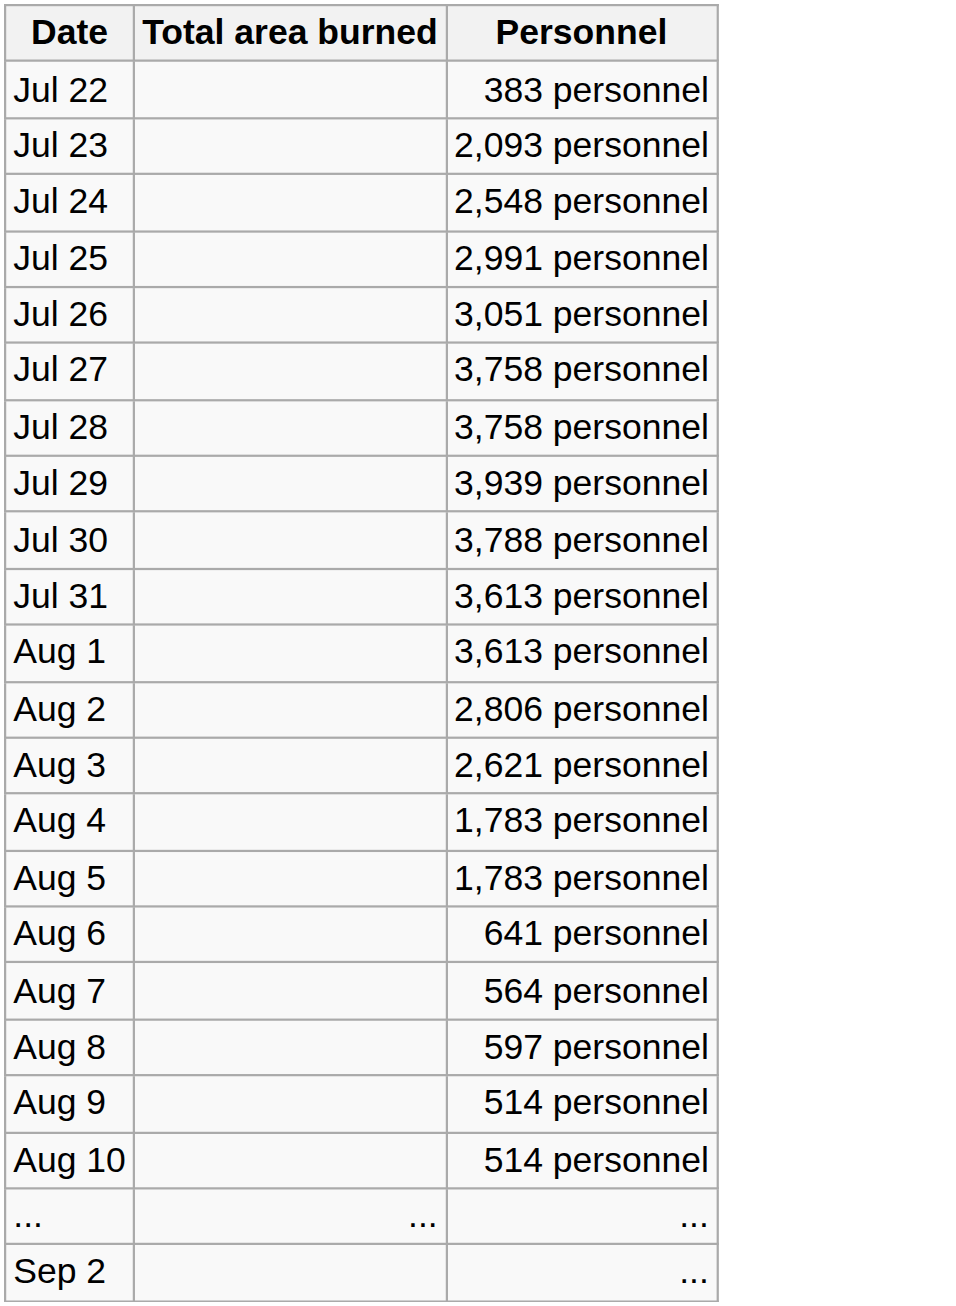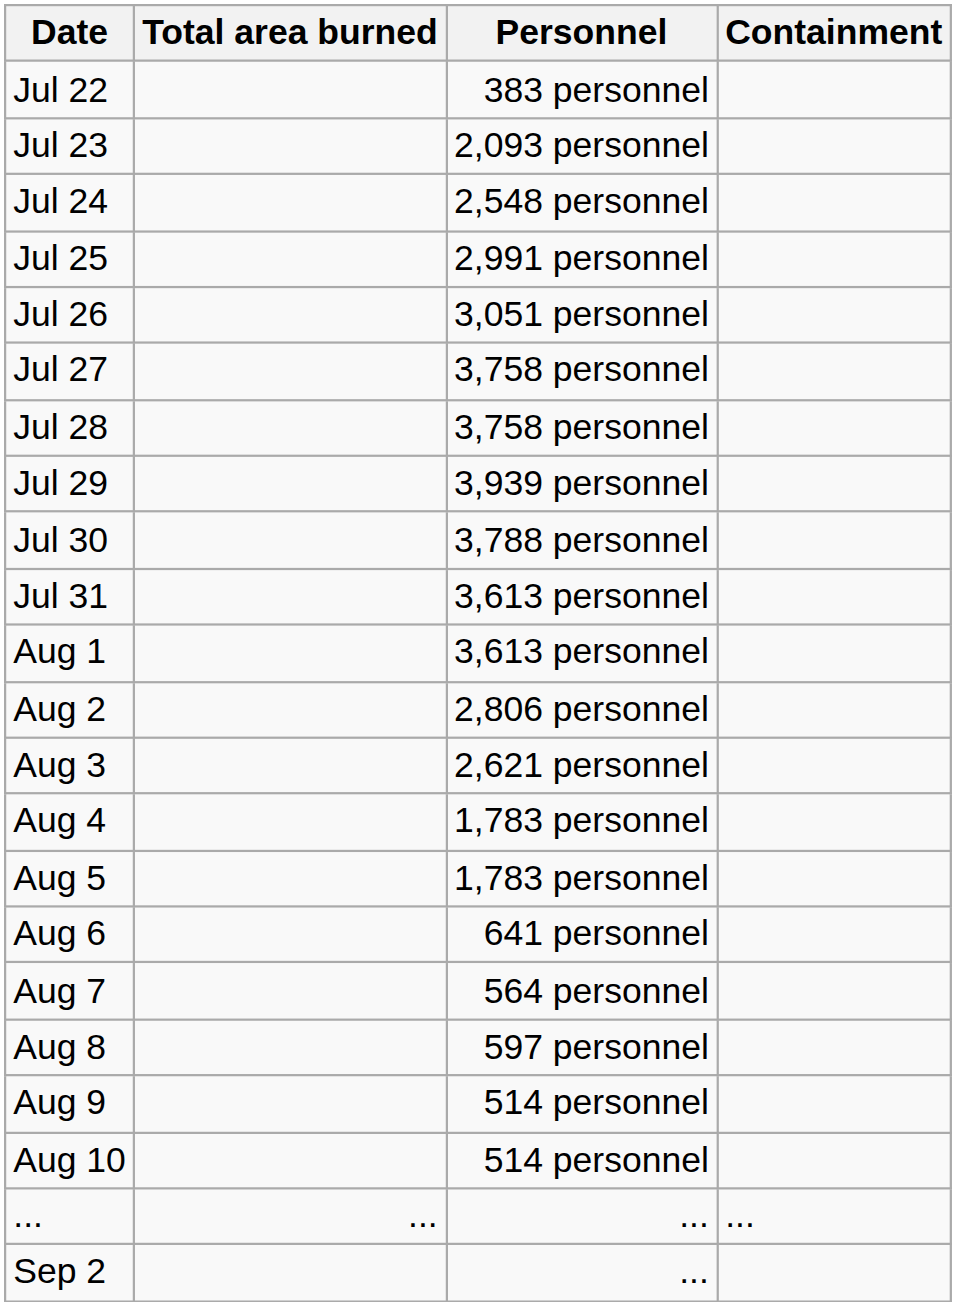 <table class="wikitable" style="text-align: right;">
 <tr>
 <th>Date</th>
 <th>Total area burned</th>
 <th>Personnel</th>
+<th>Containment</th>
 </tr>
 <tr>
 <td style="text-align: left;">Jul 22</td>
 <td></td>
 <td>383 personnel</td>
+<td style="text-align: left;"></td>
 </tr>
 <tr>
 <td style="text-align: left;">Jul 23</td>
 <td></td>
 <td>2,093 personnel</td>
+<td style="text-align: left;"></td>
 </tr>
 <tr>
 <td style="text-align: left;">Jul 24</td>
 <td></td>
 <td>2,548 personnel</td>
+<td style="text-align: left;"></td>
 </tr>
 <tr>
 <td style="text-align: left;">Jul 25</td>
 <td></td>
 <td>2,991 personnel</td>
+<td style="text-align: left;"></td>
 </tr>
 <tr>
 <td style="text-align: left;">Jul 26</td>
 <td></td>
 <td>3,051 personnel</td>
+<td style="text-align: left;"></td>
 </tr>
 <tr>
 <td style="text-align: left;">Jul 27</td>
 <td></td>
 <td>3,758 personnel</td>
+<td style="text-align: left;"></td>
 </tr>
 <tr>
 <td style="text-align: left;">Jul 28</td>
 <td></td>
 <td>3,758 personnel</td>
+<td style="text-align: left;"></td>
 </tr>
 <tr>
 <td style="text-align: left;">Jul 29</td>
 <td></td>
 <td>3,939 personnel</td>
+<td style="text-align: left;"></td>
 </tr>
 <tr>
 <td style="text-align: left;">Jul 30</td>
 <td></td>
 <td>3,788 personnel</td>
+<td style="text-align: left;"></td>
 </tr>
 <tr>
 <td style="text-align: left;">Jul 31</td>
 <td></td>
 <td>3,613 personnel</td>
+<td style="text-align: left;"></td>
 </tr>
 <tr>
 <td style="text-align: left;">Aug 1</td>
 <td></td>
 <td>3,613 personnel</td>
+<td style="text-align: left;"></td>
 </tr>
 <tr>
 <td style="text-align: left;">Aug 2</td>
 <td></td>
 <td>2,806 personnel</td>
+<td style="text-align: left;"></td>
 </tr>
 <tr>
 <td style="text-align: left;">Aug 3</td>
 <td></td>
 <td>2,621 personnel</td>
+<td style="text-align: left;"></td>
 </tr>
 <tr>
 <td style="text-align: left;">Aug 4</td>
 <td></td>
 <td>1,783 personnel</td>
+<td style="text-align: left;"></td>
 </tr>
 <tr>
 <td style="text-align: left;">Aug 5</td>
 <td></td>
 <td>1,783 personnel</td>
+<td style="text-align: left;"></td>
 </tr>
 <tr>
 <td style="text-align: left;">Aug 6</td>
 <td></td>
 <td>641 personnel</td>
+<td style="text-align: left;"></td>
 </tr>
 <tr>
 <td style="text-align: left;">Aug 7</td>
 <td></td>
 <td>564 personnel</td>
+<td style="text-align: left;"></td>
 </tr>
 <tr>
 <td style="text-align: left;">Aug 8</td>
 <td></td>
 <td>597 personnel</td>
+<td style="text-align: left;"></td>
 </tr>
 <tr>
 <td style="text-align: left;">Aug 9</td>
 <td></td>
 <td>514 personnel</td>
+<td style="text-align: left;"></td>
 </tr>
 <tr>
 <td>Aug 10</td>
 <td></td>
 <td>514 personnel</td>
+<td></td>
 </tr>
 <tr>
 <td style="text-align: left;">...</td>
 <td>...</td>
 <td>...</td>
+<td style="text-align: left;">...</td>
 </tr>
 <tr>
 <td style="text-align: left;">Sep 2</td>
 <td></td>
 <td>...</td>
+<td style="text-align: left;"></td>
 </tr>
 </table>
